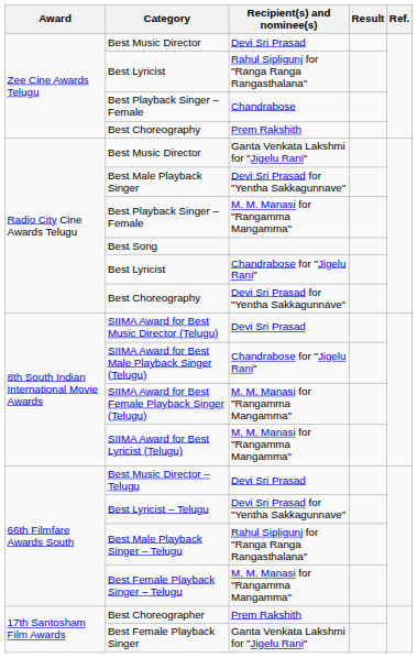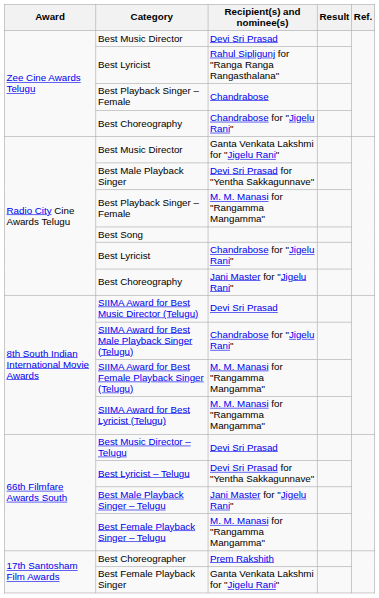 <table class="wikitable">
 <tr>
 <th>Award</th>
 <th>Category</th>
 <th>Recipient(s) and nominee(s)</th>
 <th>Result</th>
 <th>Ref.</th>
 </tr>
 <tr>
 <td rowspan="4"><a href='#'>Zee Cine Awards Telugu</a></td>
 <td>Best Music Director</td>
 <td><a href='#'>Devi Sri Prasad</a></td>
 <td></td>
 <td rowspan="4"></td>
 </tr>
 <tr>
 <td>Best Lyricist</td>
 <td><a href='#'>Rahul Sipligunj</a> for "Ranga Ranga Rangasthalana"</td>
 <td></td>
 </tr>
 <tr>
 <td>Best Playback Singer – Female</td>
 <td><a href='#'>Chandrabose</a></td>
 <td></td>
 </tr>
 <tr>
 <td>Best Choreography</td>
-<td><a href='#'>Prem Rakshith</a></td>
+<td><a href='#'>Chandrabose</a> for "<a href='#'>Jigelu Rani</a>"</td>
 <td></td>
 </tr>
 <tr>
 <td rowspan="6"><a href='#'>Radio City</a> Cine Awards Telugu</td>
 <td>Best Music Director</td>
 <td>Ganta Venkata Lakshmi for "<a href='#'>Jigelu Rani</a>"</td>
 <td></td>
 <td rowspan="6"></td>
 </tr>
 <tr>
 <td>Best Male Playback Singer</td>
 <td><a href='#'>Devi Sri Prasad</a> for "Yentha Sakkagunnave"</td>
 <td></td>
 </tr>
 <tr>
 <td>Best Playback Singer – Female</td>
 <td><a href='#'>M. M. Manasi</a> for "Rangamma Mangamma"</td>
 <td></td>
 </tr>
 <tr>
 <td>Best Song</td>
 <td></td>
 <td></td>
 </tr>
 <tr>
 <td>Best Lyricist</td>
 <td><a href='#'>Chandrabose</a> for "<a href='#'>Jigelu Rani</a>"</td>
 <td></td>
 </tr>
 <tr>
 <td>Best Choreography</td>
-<td><a href='#'>Devi Sri Prasad</a> for "Yentha Sakkagunnave"</td>
+<td><a href='#'>Jani Master</a> for "<a href='#'>Jigelu Rani</a>"</td>
 <td></td>
 </tr>
 <tr>
 <td rowspan="4"><a href='#'>8th South Indian International Movie Awards</a></td>
 <td><a href='#'>SIIMA Award for Best Music Director (Telugu)</a></td>
 <td><a href='#'>Devi Sri Prasad</a></td>
 <td></td>
 <td rowspan="4"></td>
 </tr>
 <tr>
 <td><a href='#'>SIIMA Award for Best Male Playback Singer (Telugu)</a></td>
 <td><a href='#'>Chandrabose</a> for "<a href='#'>Jigelu Rani</a>"</td>
 <td></td>
 </tr>
 <tr>
 <td><a href='#'>SIIMA Award for Best Female Playback Singer (Telugu)</a></td>
 <td><a href='#'>M. M. Manasi</a> for "Rangamma Mangamma"</td>
 <td></td>
 </tr>
 <tr>
 <td><a href='#'>SIIMA Award for Best Lyricist (Telugu)</a></td>
 <td><a href='#'>M. M. Manasi</a> for "Rangamma Mangamma"</td>
 <td></td>
 </tr>
 <tr>
 <td rowspan="4"><a href='#'>66th Filmfare Awards South</a></td>
 <td><a href='#'>Best Music Director – Telugu</a></td>
 <td><a href='#'>Devi Sri Prasad</a></td>
 <td></td>
 <td rowspan="4"></td>
 </tr>
 <tr>
 <td><a href='#'>Best Lyricist – Telugu</a></td>
 <td><a href='#'>Devi Sri Prasad</a> for "Yentha Sakkagunnave"</td>
 <td></td>
 </tr>
 <tr>
 <td><a href='#'>Best Male Playback Singer – Telugu</a></td>
-<td><a href='#'>Rahul Sipligunj</a> for "Ranga Ranga Rangasthalana"</td>
+<td><a href='#'>Jani Master</a> for "<a href='#'>Jigelu Rani</a>"</td>
 <td></td>
 </tr>
 <tr>
 <td><a href='#'>Best Female Playback Singer – Telugu</a></td>
 <td><a href='#'>M. M. Manasi</a> for "Rangamma Mangamma"</td>
 <td></td>
 </tr>
 <tr>
 <td rowspan="2"><a href='#'>17th Santosham Film Awards</a></td>
 <td>Best Choreographer</td>
 <td><a href='#'>Prem Rakshith</a></td>
 <td></td>
 <td rowspan="2"></td>
 </tr>
 <tr>
 <td>Best Female Playback Singer</td>
 <td>Ganta Venkata Lakshmi for "<a href='#'>Jigelu Rani</a>"</td>
 <td></td>
 </tr>
 </table>
